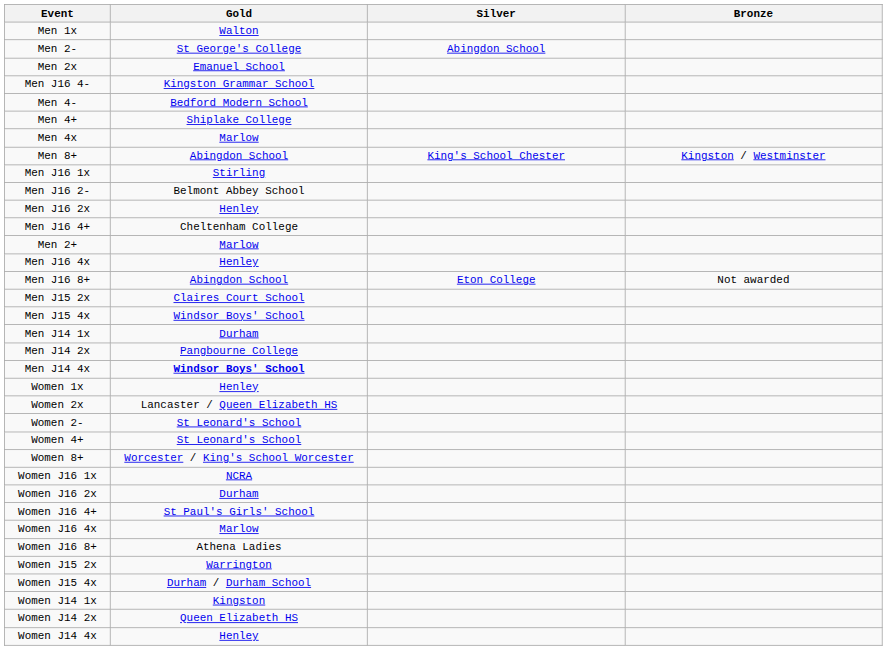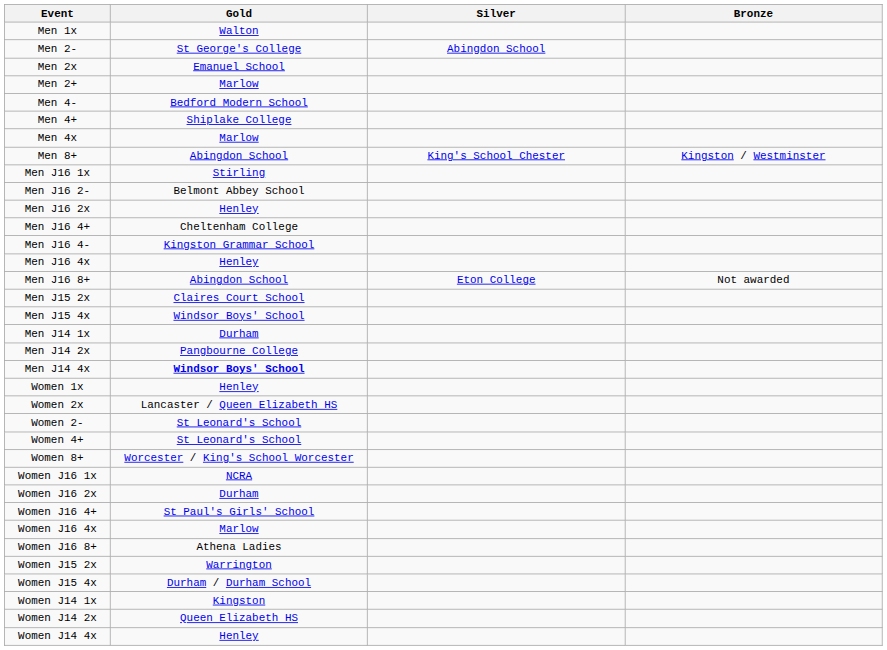 <table class="wikitable" style="text-align:center">
 <tr>
 <th width=120>Event</th>
 <th width=300>Gold</th>
 <th width=300>Silver</th>
 <th width=300>Bronze</th>
 </tr>
 <tr>
 <td>Men 1x</td>
 <td><a href='#'>Walton</a></td>
 <td></td>
 <td></td>
 </tr>
 <tr>
 <td>Men 2-</td>
 <td><a href='#'>St George's College</a></td>
 <td><a href='#'>Abingdon School</a></td>
 <td></td>
 </tr>
 <tr>
 <td>Men 2x</td>
 <td><a href='#'>Emanuel School</a></td>
 <td></td>
 <td></td>
 </tr>
 <tr>
-<td>Men J16 4-</td>
-<td><a href='#'>Kingston Grammar School</a></td>
+<td>Men 2+</td>
+<td><a href='#'>Marlow</a></td>
 <td></td>
 <td></td>
 </tr>
 <tr>
 <td>Men 4-</td>
 <td><a href='#'>Bedford Modern School</a></td>
 <td></td>
 <td></td>
 </tr>
 <tr>
 <td>Men 4+</td>
 <td><a href='#'>Shiplake College</a></td>
 <td></td>
 <td></td>
 </tr>
 <tr>
 <td>Men 4x</td>
 <td><a href='#'>Marlow</a></td>
 <td></td>
 <td></td>
 </tr>
 <tr>
 <td>Men 8+</td>
 <td><a href='#'>Abingdon School</a></td>
 <td><a href='#'>King's School Chester</a></td>
 <td><a href='#'>Kingston</a> / <a href='#'>Westminster</a></td>
 </tr>
 <tr>
 <td>Men J16 1x</td>
 <td><a href='#'>Stirling</a></td>
 <td></td>
 <td></td>
 </tr>
 <tr>
 <td>Men J16 2-</td>
 <td>Belmont Abbey School</td>
 <td></td>
 <td></td>
 </tr>
 <tr>
 <td>Men J16 2x</td>
 <td><a href='#'>Henley</a></td>
 <td></td>
 <td></td>
 </tr>
 <tr>
 <td>Men J16 4+</td>
 <td>Cheltenham College</td>
 <td></td>
 <td></td>
 </tr>
 <tr>
-<td>Men 2+</td>
-<td><a href='#'>Marlow</a></td>
+<td>Men J16 4-</td>
+<td><a href='#'>Kingston Grammar School</a></td>
 <td></td>
 <td></td>
 </tr>
 <tr>
 <td>Men J16 4x</td>
 <td><a href='#'>Henley</a></td>
 <td></td>
 <td></td>
 </tr>
 <tr>
 <td>Men J16 8+</td>
 <td><a href='#'>Abingdon School</a></td>
 <td><a href='#'>Eton College</a></td>
 <td>Not awarded</td>
 </tr>
 <tr>
 <td>Men J15 2x</td>
 <td><a href='#'>Claires Court School</a></td>
 <td></td>
 <td></td>
 </tr>
 <tr>
 <td>Men J15 4x</td>
 <td><a href='#'>Windsor Boys' School</a></td>
 <td></td>
 <td></td>
 </tr>
 <tr>
 <td>Men J14 1x</td>
 <td><a href='#'>Durham</a></td>
 <td></td>
 <td></td>
 </tr>
 <tr>
 <td>Men J14 2x</td>
 <td><a href='#'>Pangbourne College</a></td>
 <td></td>
 <td></td>
 </tr>
 <tr>
 <td>Men J14 4x</td>
 <td><strong><a href='#'>Windsor Boys' School</a></strong></td>
 <td></td>
 <td></td>
 </tr>
 <tr>
 <td>Women 1x</td>
 <td><a href='#'>Henley</a></td>
 <td></td>
 <td></td>
 </tr>
 <tr>
 <td>Women 2x</td>
 <td>Lancaster / <a href='#'>Queen Elizabeth HS</a></td>
 <td></td>
 <td></td>
 </tr>
 <tr>
 <td>Women 2-</td>
 <td><a href='#'>St Leonard's School</a></td>
 <td></td>
 <td></td>
 </tr>
 <tr>
 <td>Women 4+</td>
 <td><a href='#'>St Leonard's School</a></td>
 <td></td>
 <td></td>
 </tr>
 <tr>
 <td>Women 8+</td>
 <td><a href='#'>Worcester</a> / <a href='#'>King's School Worcester</a></td>
 <td></td>
 <td></td>
 </tr>
 <tr>
 <td>Women J16 1x</td>
 <td><a href='#'>NCRA</a></td>
 <td></td>
 <td></td>
 </tr>
 <tr>
 <td>Women J16 2x</td>
 <td><a href='#'>Durham</a></td>
 <td></td>
 <td></td>
 </tr>
 <tr>
 <td>Women J16 4+</td>
 <td><a href='#'>St Paul's Girls' School</a></td>
 <td></td>
 <td></td>
 </tr>
 <tr>
 <td>Women J16 4x</td>
 <td><a href='#'>Marlow</a></td>
 <td></td>
 <td></td>
 </tr>
 <tr>
 <td>Women J16 8+</td>
 <td>Athena Ladies</td>
 <td></td>
 <td></td>
 </tr>
 <tr>
 <td>Women J15 2x</td>
 <td><a href='#'>Warrington</a></td>
 <td></td>
 <td></td>
 </tr>
 <tr>
 <td>Women J15 4x</td>
 <td><a href='#'>Durham</a> / <a href='#'>Durham School</a></td>
 <td></td>
 <td></td>
 </tr>
 <tr>
 <td>Women J14 1x</td>
 <td><a href='#'>Kingston</a></td>
 <td></td>
 <td></td>
 </tr>
 <tr>
 <td>Women J14 2x</td>
 <td><a href='#'>Queen Elizabeth HS</a></td>
 <td></td>
 <td></td>
 </tr>
 <tr>
 <td>Women J14 4x</td>
 <td><a href='#'>Henley</a></td>
 <td></td>
 <td></td>
 </tr>
 </table>
